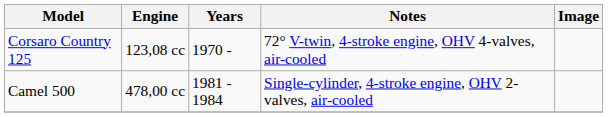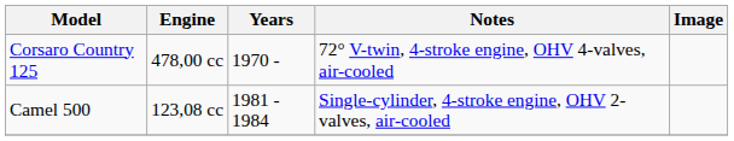 <table class="wikitable sortable" style="width:100%">
 <tr>
 <th>Model</th>
 <th>Engine</th>
 <th>Years</th>
 <th>Notes</th>
 <th>Image</th>
 </tr>
 <tr>
 <td><a href='#'>Corsaro Country 125</a></td>
-<td>123,08 cc</td>
+<td>478,00 cc</td>
 <td>1970 -</td>
 <td>72° <a href='#'>V-twin</a>, <a href='#'>4-stroke engine</a>, <a href='#'>OHV</a> 4-valves, <a href='#'>air-cooled</a></td>
 <td></td>
 </tr>
 <tr>
 <td>Camel 500</td>
-<td>478,00 cc</td>
+<td>123,08 cc</td>
 <td>1981 - 1984</td>
 <td><a href='#'>Single-cylinder</a>, <a href='#'>4-stroke engine</a>, <a href='#'>OHV</a> 2-valves, <a href='#'>air-cooled</a></td>
 <td></td>
 </tr>
 <tr>
 </tr>
 </table>
